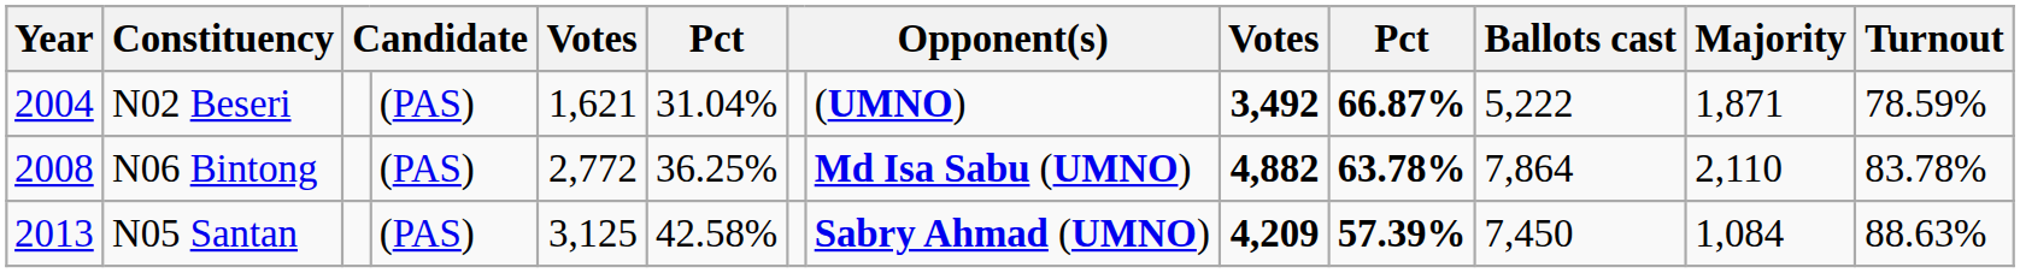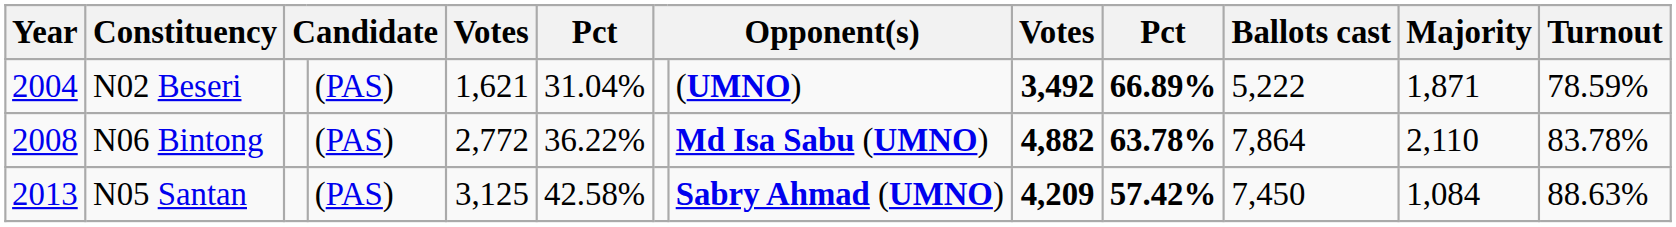 <table class="wikitable" style="margin:0.5em ; font-size:95%">
 <tr>
 <th>Year</th>
 <th>Constituency</th>
 <th colspan=2>Candidate</th>
 <th>Votes</th>
 <th>Pct</th>
 <th colspan=2>Opponent(s)</th>
 <th>Votes</th>
 <th>Pct</th>
 <th>Ballots cast</th>
 <th>Majority</th>
 <th>Turnout</th>
 </tr>
 <tr>
 <td><a href='#'>2004</a></td>
 <td>N02 <a href='#'>Beseri</a></td>
 <td></td>
 <td> (<a href='#'>PAS</a>)</td>
 <td align="right">1,621</td>
 <td>31.04%</td>
 <td></td>
 <td> (<a href='#'><strong>UMNO</strong></a>)</td>
 <td align="right"><strong>3,492</strong></td>
-<td><strong>66.87%</strong></td>
+<td><strong>66.89%</strong></td>
 <td>5,222</td>
 <td>1,871</td>
 <td>78.59%</td>
 </tr>
 <tr>
 <td><a href='#'>2008</a></td>
 <td>N06 <a href='#'>Bintong</a></td>
 <td></td>
 <td> (<a href='#'>PAS</a>)</td>
 <td align="right">2,772</td>
-<td>36.25%</td>
+<td>36.22%</td>
 <td></td>
 <td><strong><a href='#'>Md Isa Sabu</a></strong> (<a href='#'><strong>UMNO</strong></a>)</td>
 <td align="right"><strong>4,882</strong></td>
 <td><strong>63.78%</strong></td>
 <td>7,864</td>
 <td>2,110</td>
 <td>83.78%</td>
 </tr>
 <tr>
 <td><a href='#'>2013</a></td>
 <td>N05 <a href='#'>Santan</a></td>
 <td></td>
 <td> (<a href='#'>PAS</a>)</td>
 <td align="right">3,125</td>
 <td>42.58%</td>
 <td></td>
 <td><strong><a href='#'>Sabry Ahmad</a></strong> (<a href='#'><strong>UMNO</strong></a>)</td>
 <td align="right"><strong>4,209</strong></td>
-<td><strong>57.39%</strong></td>
+<td><strong>57.42%</strong></td>
 <td>7,450</td>
 <td>1,084</td>
 <td>88.63%</td>
 </tr>
 </table>
